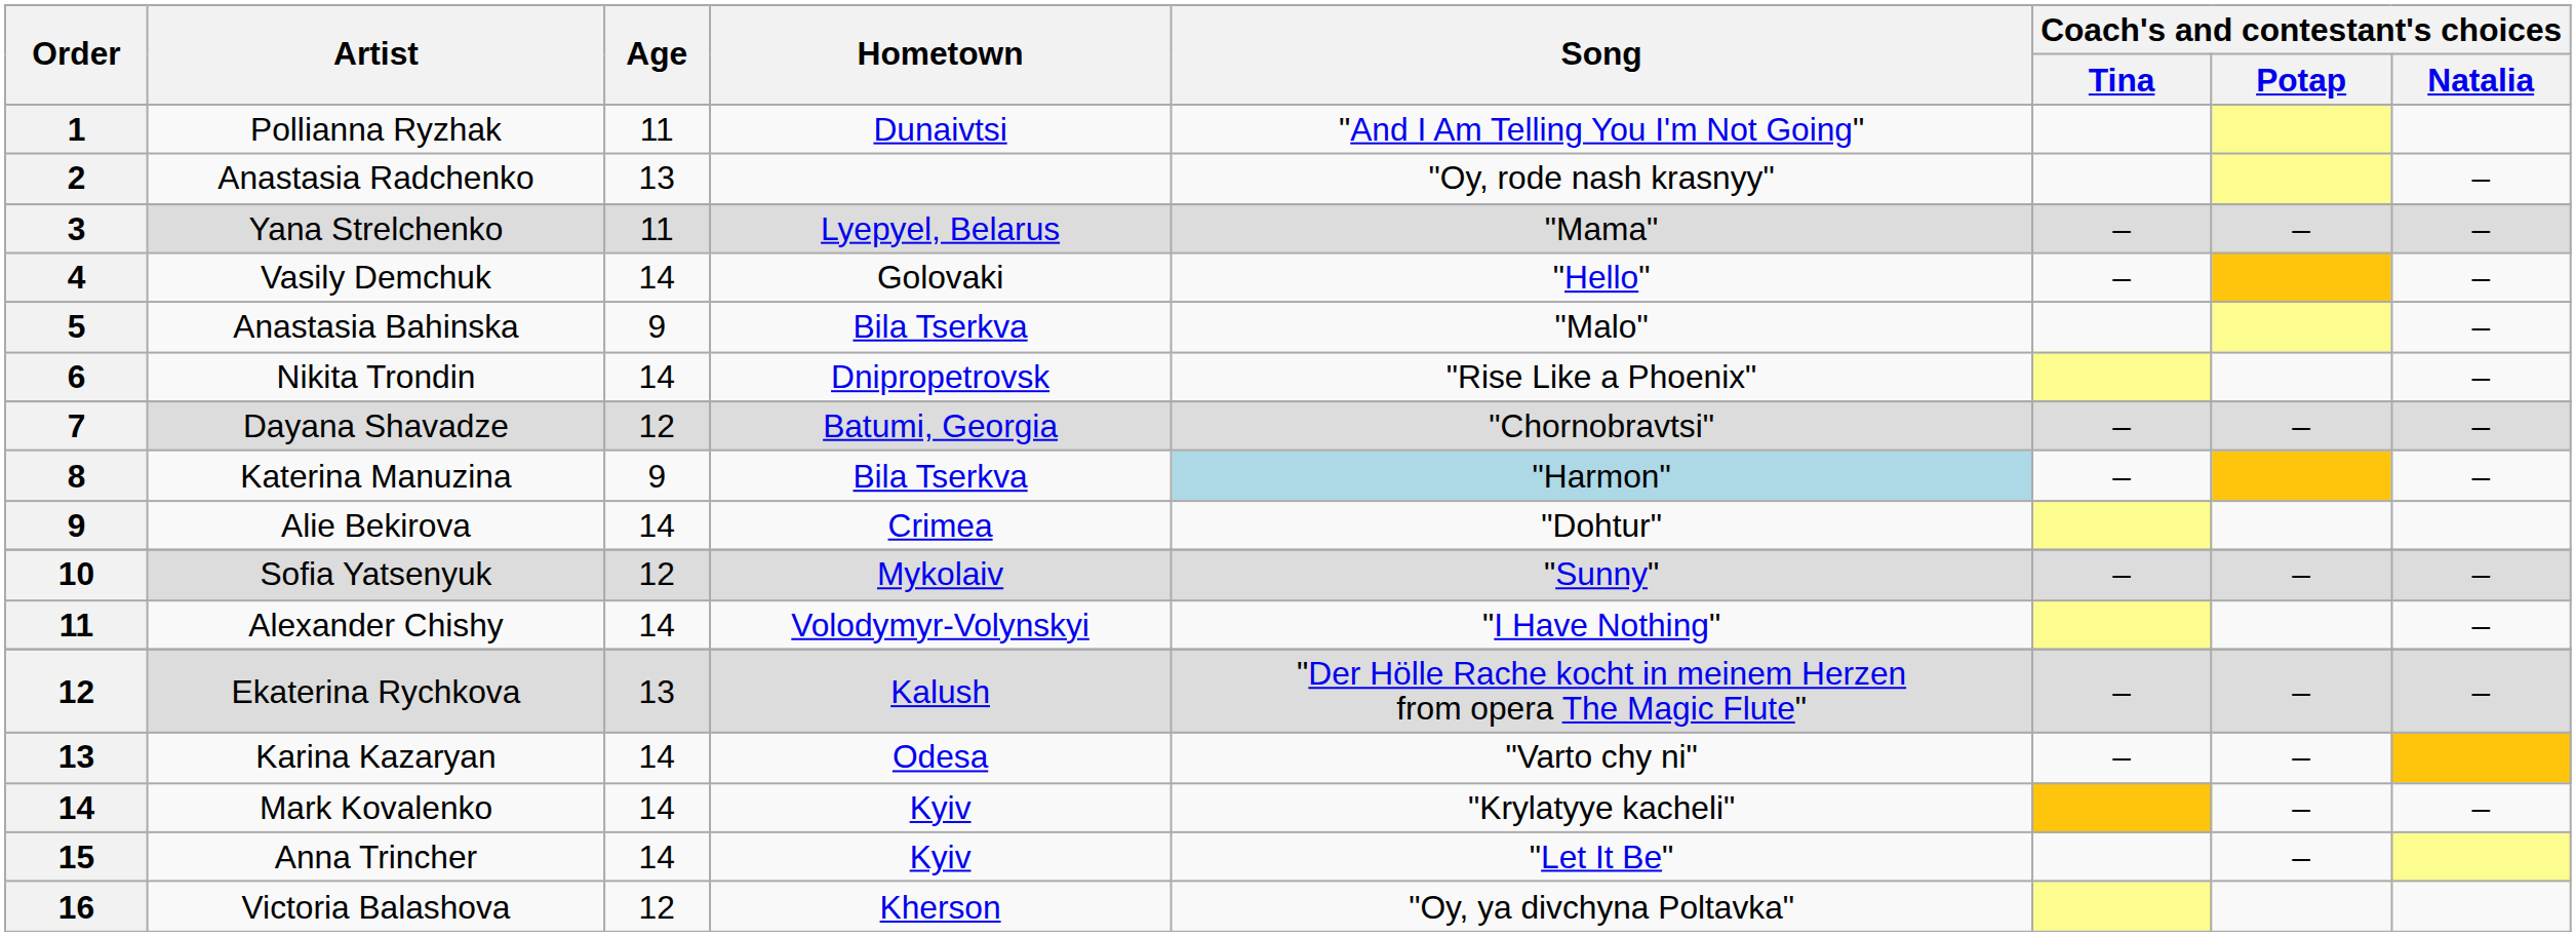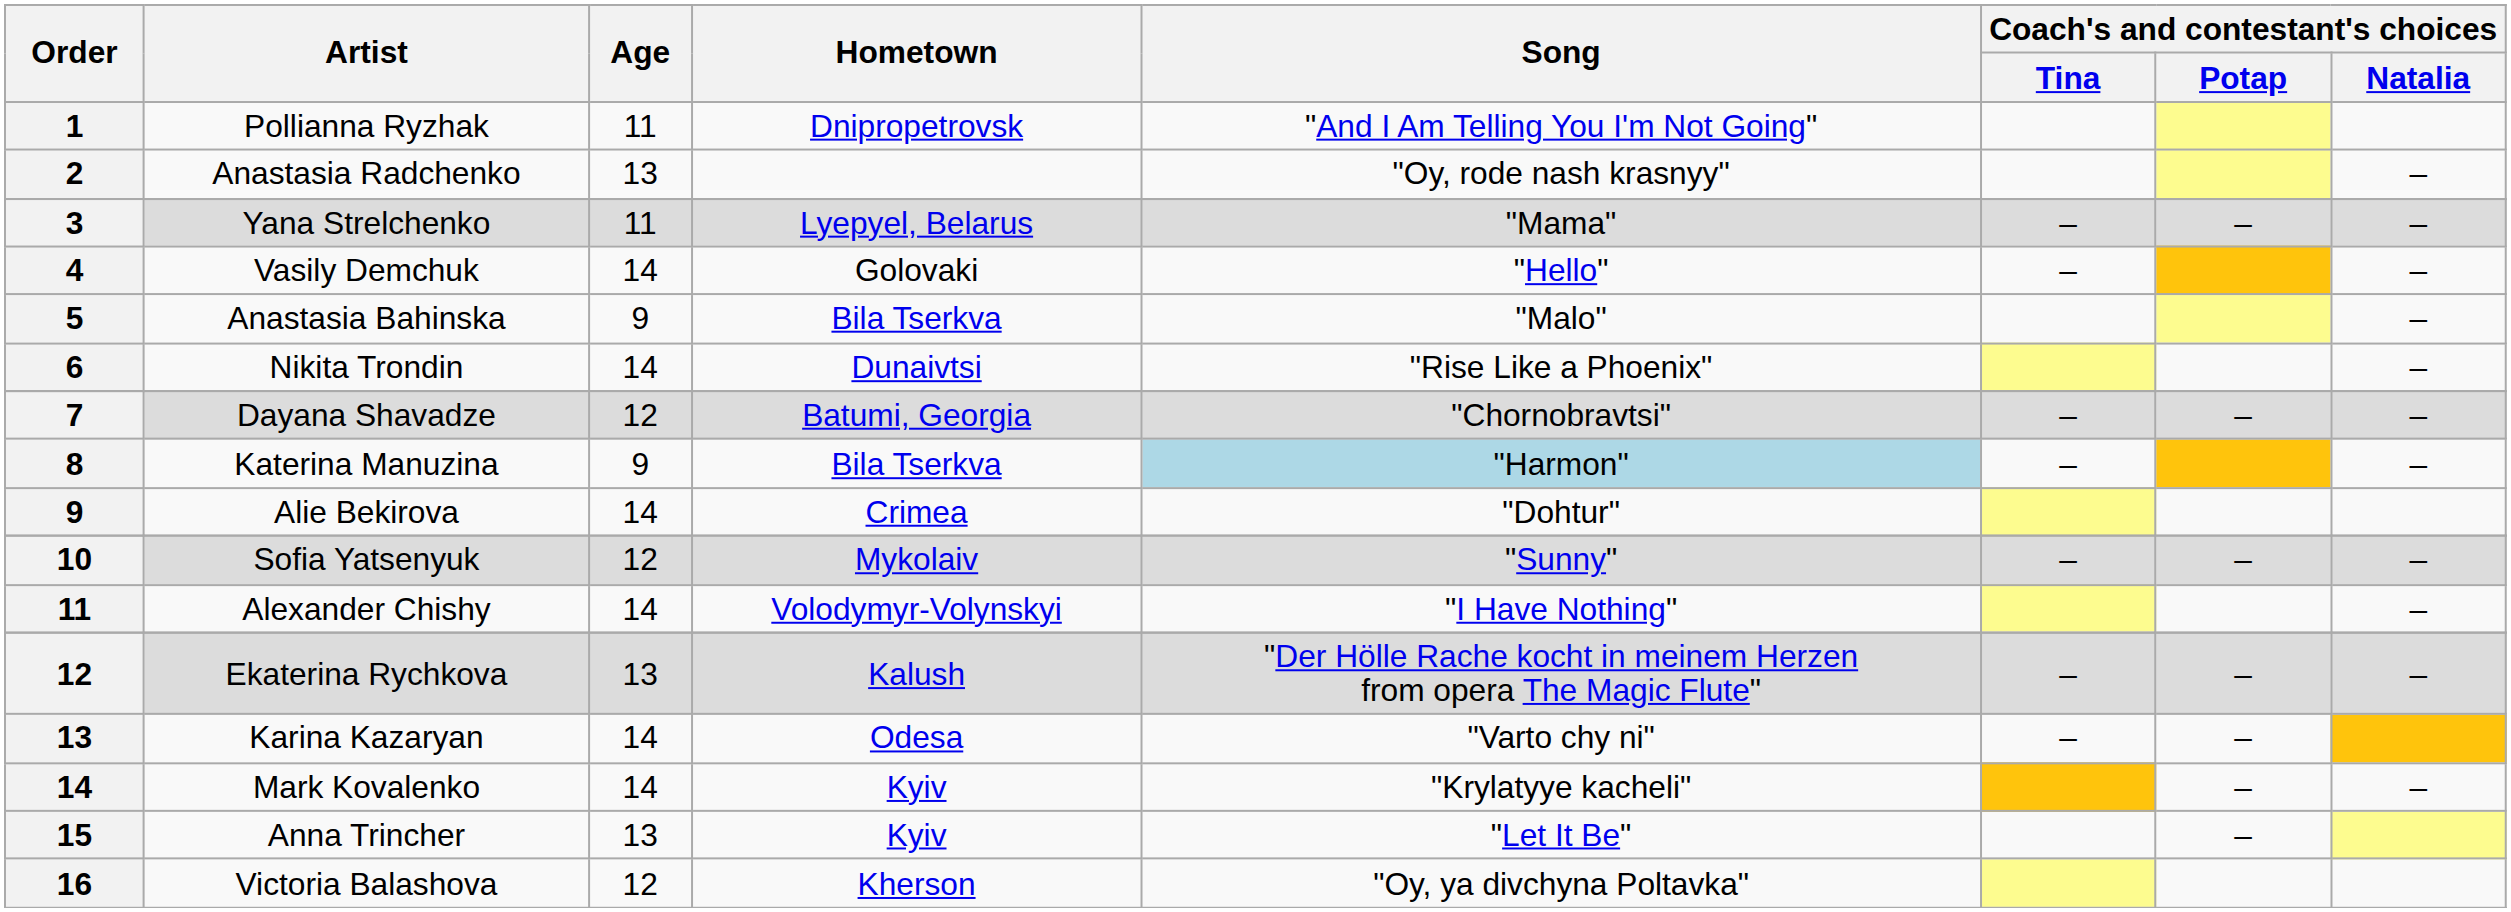 <table class="wikitable" style="text-align:center; line-height:17px; width:100%;">
 <tr>
 <th scope="col" rowspan="2" style="width=05%;">Order</th>
 <th scope="col" rowspan="2" style="width=20%;">Artist</th>
 <th scope="col" rowspan="2" style="width=05%;">Age</th>
 <th scope="col" rowspan="2" style="width:18%;">Hometown</th>
 <th scope="col" rowspan="2" style="width=22%;">Song</th>
 <th scope="col" colspan="4" style="width=28%;">Coach's and contestant's choices</th>
 </tr>
 <tr>
 <th width="07%"><a href='#'>Tina</a></th>
 <th width="07%"><a href='#'>Potap</a></th>
 <th width="07%"><a href='#'>Natalia</a></th>
 </tr>
 <tr>
 <th>1</th>
 <td>Pollianna Ryzhak</td>
 <td>11</td>
-<td><a href='#'>Dunaivtsi</a></td>
+<td><a href='#'>Dnipropetrovsk</a></td>
 <td>"<a href='#'>And I Am Telling You I'm Not Going</a>"</td>
 <td><strong></strong></td>
 <td style="background:#fdfc8f;"><strong></strong></td>
 <td><strong></strong></td>
 </tr>
 <tr>
 <th>2</th>
 <td>Anastasia Radchenko</td>
 <td>13</td>
 <td></td>
 <td>"Oy, rode nash krasnyy"</td>
 <td><strong></strong></td>
 <td style="background:#fdfc8f;"><strong></strong></td>
 <td>–</td>
 </tr>
 <tr>
 </tr>
 <tr style="background:#DCDCDC;">
 <th>3</th>
 <td>Yana Strelchenko</td>
 <td>11</td>
 <td><a href='#'>Lyepyel, Belarus</a></td>
 <td>"Mama"</td>
 <td>–</td>
 <td>–</td>
 <td>–</td>
 </tr>
 <tr>
 <th>4</th>
 <td>Vasily Demchuk</td>
 <td>14</td>
 <td>Golovaki</td>
 <td>"<a href='#'>Hello</a>"</td>
 <td>–</td>
 <td style="background:#ffc40c;"><strong></strong></td>
 <td>–</td>
 </tr>
 <tr>
 <th>5</th>
 <td>Anastasia Bahinska</td>
 <td>9</td>
 <td><a href='#'>Bila Tserkva</a></td>
 <td>"Malo"</td>
 <td><strong></strong></td>
 <td style="background:#fdfc8f;"><strong></strong></td>
 <td>–</td>
 </tr>
 <tr>
 <th>6</th>
 <td>Nikita Trondin</td>
 <td>14</td>
-<td><a href='#'>Dnipropetrovsk</a></td>
+<td><a href='#'>Dunaivtsi</a></td>
 <td>"Rise Like a Phoenix"</td>
 <td style="background:#fdfc8f;"><strong></strong></td>
 <td><strong></strong></td>
 <td>–</td>
 </tr>
 <tr>
 </tr>
 <tr style="background:#DCDCDC;">
 <th>7</th>
 <td>Dayana Shavadze</td>
 <td>12</td>
 <td><a href='#'>Batumi, Georgia</a></td>
 <td>"Chornobravtsi"</td>
 <td>–</td>
 <td>–</td>
 <td>–</td>
 </tr>
 <tr>
 <th>8</th>
 <td>Katerina Manuzina</td>
 <td>9</td>
 <td><a href='#'>Bila Tserkva</a></td>
 <td style="background: lightblue;">"Harmon"</td>
 <td>–</td>
 <td style="background:#ffc40c;"><strong></strong></td>
 <td>–</td>
 </tr>
 <tr>
 <th>9</th>
 <td>Alie Bekirova</td>
 <td>14</td>
 <td><a href='#'>Crimea</a></td>
 <td>"Dohtur"</td>
 <td style="background:#fdfc8f;"><strong></strong></td>
 <td><strong></strong></td>
 <td><strong></strong></td>
 </tr>
 <tr>
 </tr>
 <tr style="background:#DCDCDC;">
 <th>10</th>
 <td>Sofia Yatsenyuk</td>
 <td>12</td>
 <td><a href='#'>Mykolaiv</a></td>
 <td>"<a href='#'>Sunny</a>"</td>
 <td>–</td>
 <td>–</td>
 <td>–</td>
 </tr>
 <tr>
 <th>11</th>
 <td>Alexander Chishy</td>
 <td>14</td>
 <td><a href='#'>Volodymyr-Volynskyi</a></td>
 <td>"<a href='#'>I Have Nothing</a>"</td>
 <td style="background:#fdfc8f;"><strong></strong></td>
 <td><strong></strong></td>
 <td>–</td>
 </tr>
 <tr>
 </tr>
 <tr style="background:#DCDCDC;">
 <th>12</th>
 <td>Ekaterina Rychkova</td>
 <td>13</td>
 <td><a href='#'>Kalush</a></td>
 <td>"<a href='#'>Der Hölle Rache kocht in meinem Herzen</a> <br> from opera <a href='#'>The Magic Flute</a>"</td>
 <td>–</td>
 <td>–</td>
 <td>–</td>
 </tr>
 <tr>
 <th>13</th>
 <td>Karina Kazaryan</td>
 <td>14</td>
 <td><a href='#'>Odesa</a></td>
 <td>"Varto chy ni"</td>
 <td>–</td>
 <td>–</td>
 <td style="background:#ffc40c;"><strong></strong></td>
 </tr>
 <tr>
 <th>14</th>
 <td>Mark Kovalenko</td>
 <td>14</td>
 <td><a href='#'>Kyiv</a></td>
 <td>"Krylatyye kacheli"</td>
 <td style="background:#ffc40c;"><strong></strong></td>
 <td>–</td>
 <td>–</td>
 </tr>
 <tr>
 <th>15</th>
 <td>Anna Trincher</td>
-<td>14</td>
+<td>13</td>
 <td><a href='#'>Kyiv</a></td>
 <td>"<a href='#'>Let It Be</a>"</td>
 <td><strong></strong></td>
 <td>–</td>
 <td style="background:#fdfc8f;"><strong></strong></td>
 </tr>
 <tr>
 <th>16</th>
 <td>Victoria Balashova</td>
 <td>12</td>
 <td><a href='#'>Kherson</a></td>
 <td>"Oy, ya divchyna Poltavka"</td>
 <td style="background:#fdfc8f;"><strong></strong></td>
 <td><strong></strong></td>
 <td><strong></strong></td>
 </tr>
 <tr>
 </tr>
 </table>
